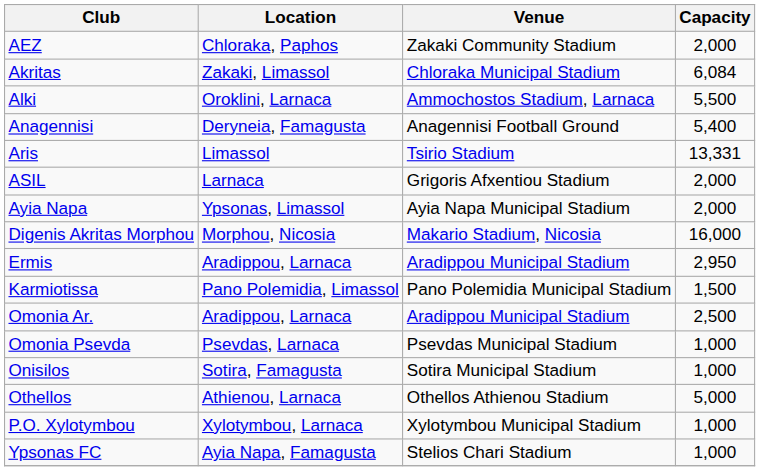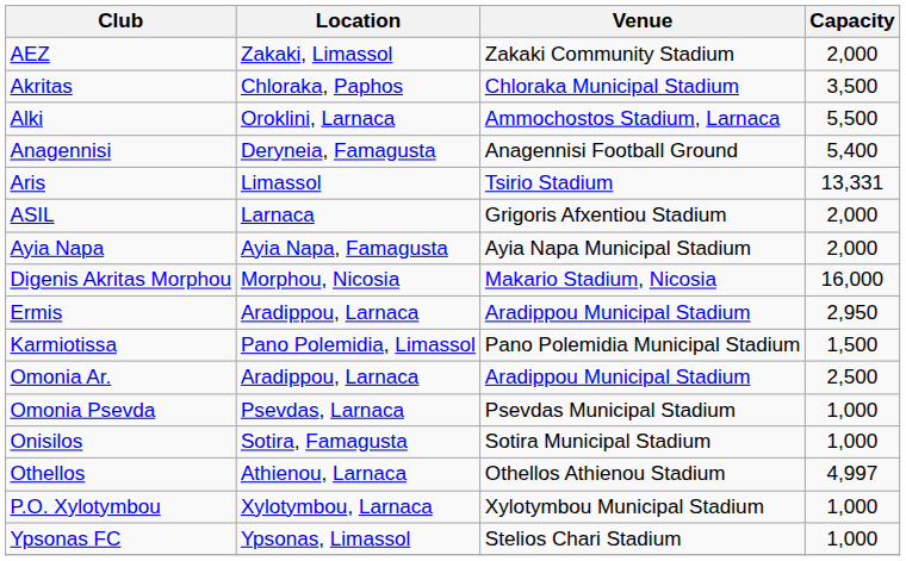 <table class="wikitable sortable">
 <tr>
 <th>Club</th>
 <th>Location</th>
 <th>Venue</th>
 <th>Capacity</th>
 </tr>
 <tr>
 <td><a href='#'>AEZ</a></td>
-<td><a href='#'>Chloraka</a>, <a href='#'>Paphos</a></td>
+<td><a href='#'>Zakaki</a>, <a href='#'>Limassol</a></td>
 <td>Zakaki Community Stadium</td>
 <td align="center">2,000</td>
 </tr>
 <tr>
 <td><a href='#'>Akritas</a></td>
-<td><a href='#'>Zakaki</a>, <a href='#'>Limassol</a></td>
+<td><a href='#'>Chloraka</a>, <a href='#'>Paphos</a></td>
 <td><a href='#'>Chloraka Municipal Stadium</a></td>
-<td align="center">6,084</td>
+<td align="center">3,500</td>
 </tr>
 <tr>
 <td><a href='#'>Alki</a></td>
 <td><a href='#'>Oroklini</a>, <a href='#'>Larnaca</a></td>
 <td><a href='#'>Ammochostos Stadium</a>, <a href='#'>Larnaca</a></td>
 <td align="center">5,500</td>
 </tr>
 <tr>
 <td><a href='#'>Anagennisi</a></td>
 <td><a href='#'>Deryneia</a>, <a href='#'>Famagusta</a></td>
 <td>Anagennisi Football Ground</td>
 <td align="center">5,400</td>
 </tr>
 <tr>
 <td><a href='#'>Aris</a></td>
 <td><a href='#'>Limassol</a></td>
 <td><a href='#'>Tsirio Stadium</a></td>
 <td align="center">13,331</td>
 </tr>
 <tr>
 <td><a href='#'>ASIL</a></td>
 <td><a href='#'>Larnaca</a></td>
 <td>Grigoris Afxentiou Stadium</td>
 <td align="center">2,000</td>
 </tr>
 <tr>
 <td><a href='#'>Ayia Napa</a></td>
-<td><a href='#'>Ypsonas</a>, <a href='#'>Limassol</a></td>
+<td><a href='#'>Ayia Napa</a>, <a href='#'>Famagusta</a></td>
 <td>Ayia Napa Municipal Stadium</td>
 <td align="center">2,000</td>
 </tr>
 <tr>
 <td><a href='#'>Digenis Akritas Morphou</a></td>
 <td><a href='#'>Morphou</a>, <a href='#'>Nicosia</a></td>
 <td><a href='#'>Makario Stadium</a>, <a href='#'>Nicosia</a></td>
 <td align="center">16,000</td>
 </tr>
 <tr>
 <td><a href='#'>Ermis</a></td>
 <td><a href='#'>Aradippou</a>, <a href='#'>Larnaca</a></td>
 <td><a href='#'>Aradippou Municipal Stadium</a></td>
 <td align="center">2,950</td>
 </tr>
 <tr>
 <td><a href='#'>Karmiotissa</a></td>
 <td><a href='#'>Pano Polemidia</a>, <a href='#'>Limassol</a></td>
 <td>Pano Polemidia Municipal Stadium</td>
 <td align="center">1,500</td>
 </tr>
 <tr>
 <td><a href='#'>Omonia Ar.</a></td>
 <td><a href='#'>Aradippou</a>, <a href='#'>Larnaca</a></td>
 <td><a href='#'>Aradippou Municipal Stadium</a></td>
 <td align="center">2,500</td>
 </tr>
 <tr>
 <td><a href='#'>Omonia Psevda</a></td>
 <td><a href='#'>Psevdas</a>, <a href='#'>Larnaca</a></td>
 <td>Psevdas Municipal Stadium</td>
 <td align="center">1,000</td>
 </tr>
 <tr>
 <td><a href='#'>Onisilos</a></td>
 <td><a href='#'>Sotira</a>, <a href='#'>Famagusta</a></td>
 <td>Sotira Municipal Stadium</td>
 <td align="center">1,000</td>
 </tr>
 <tr>
 <td><a href='#'>Othellos</a></td>
 <td><a href='#'>Athienou</a>, <a href='#'>Larnaca</a></td>
 <td>Othellos Athienou Stadium</td>
-<td align="center">5,000</td>
+<td align="center">4,997</td>
 </tr>
 <tr>
 <td><a href='#'>P.O. Xylotymbou</a></td>
 <td><a href='#'>Xylotymbou</a>, <a href='#'>Larnaca</a></td>
 <td>Xylotymbou Municipal Stadium</td>
 <td align="center">1,000</td>
 </tr>
 <tr>
 <td><a href='#'>Ypsonas FC</a></td>
-<td><a href='#'>Ayia Napa</a>, <a href='#'>Famagusta</a></td>
+<td><a href='#'>Ypsonas</a>, <a href='#'>Limassol</a></td>
 <td>Stelios Chari Stadium</td>
 <td align="center">1,000</td>
 </tr>
 <tr>
 </tr>
 </table>
